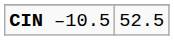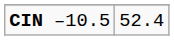 <table class="wikitable">
 <tr align="center">
 </tr>
 <tr align="center">
 <td><strong>CIN</strong> –10.5</td>
-<td>52.5</td>
+<td>52.4</td>
 </tr>
 </table>
